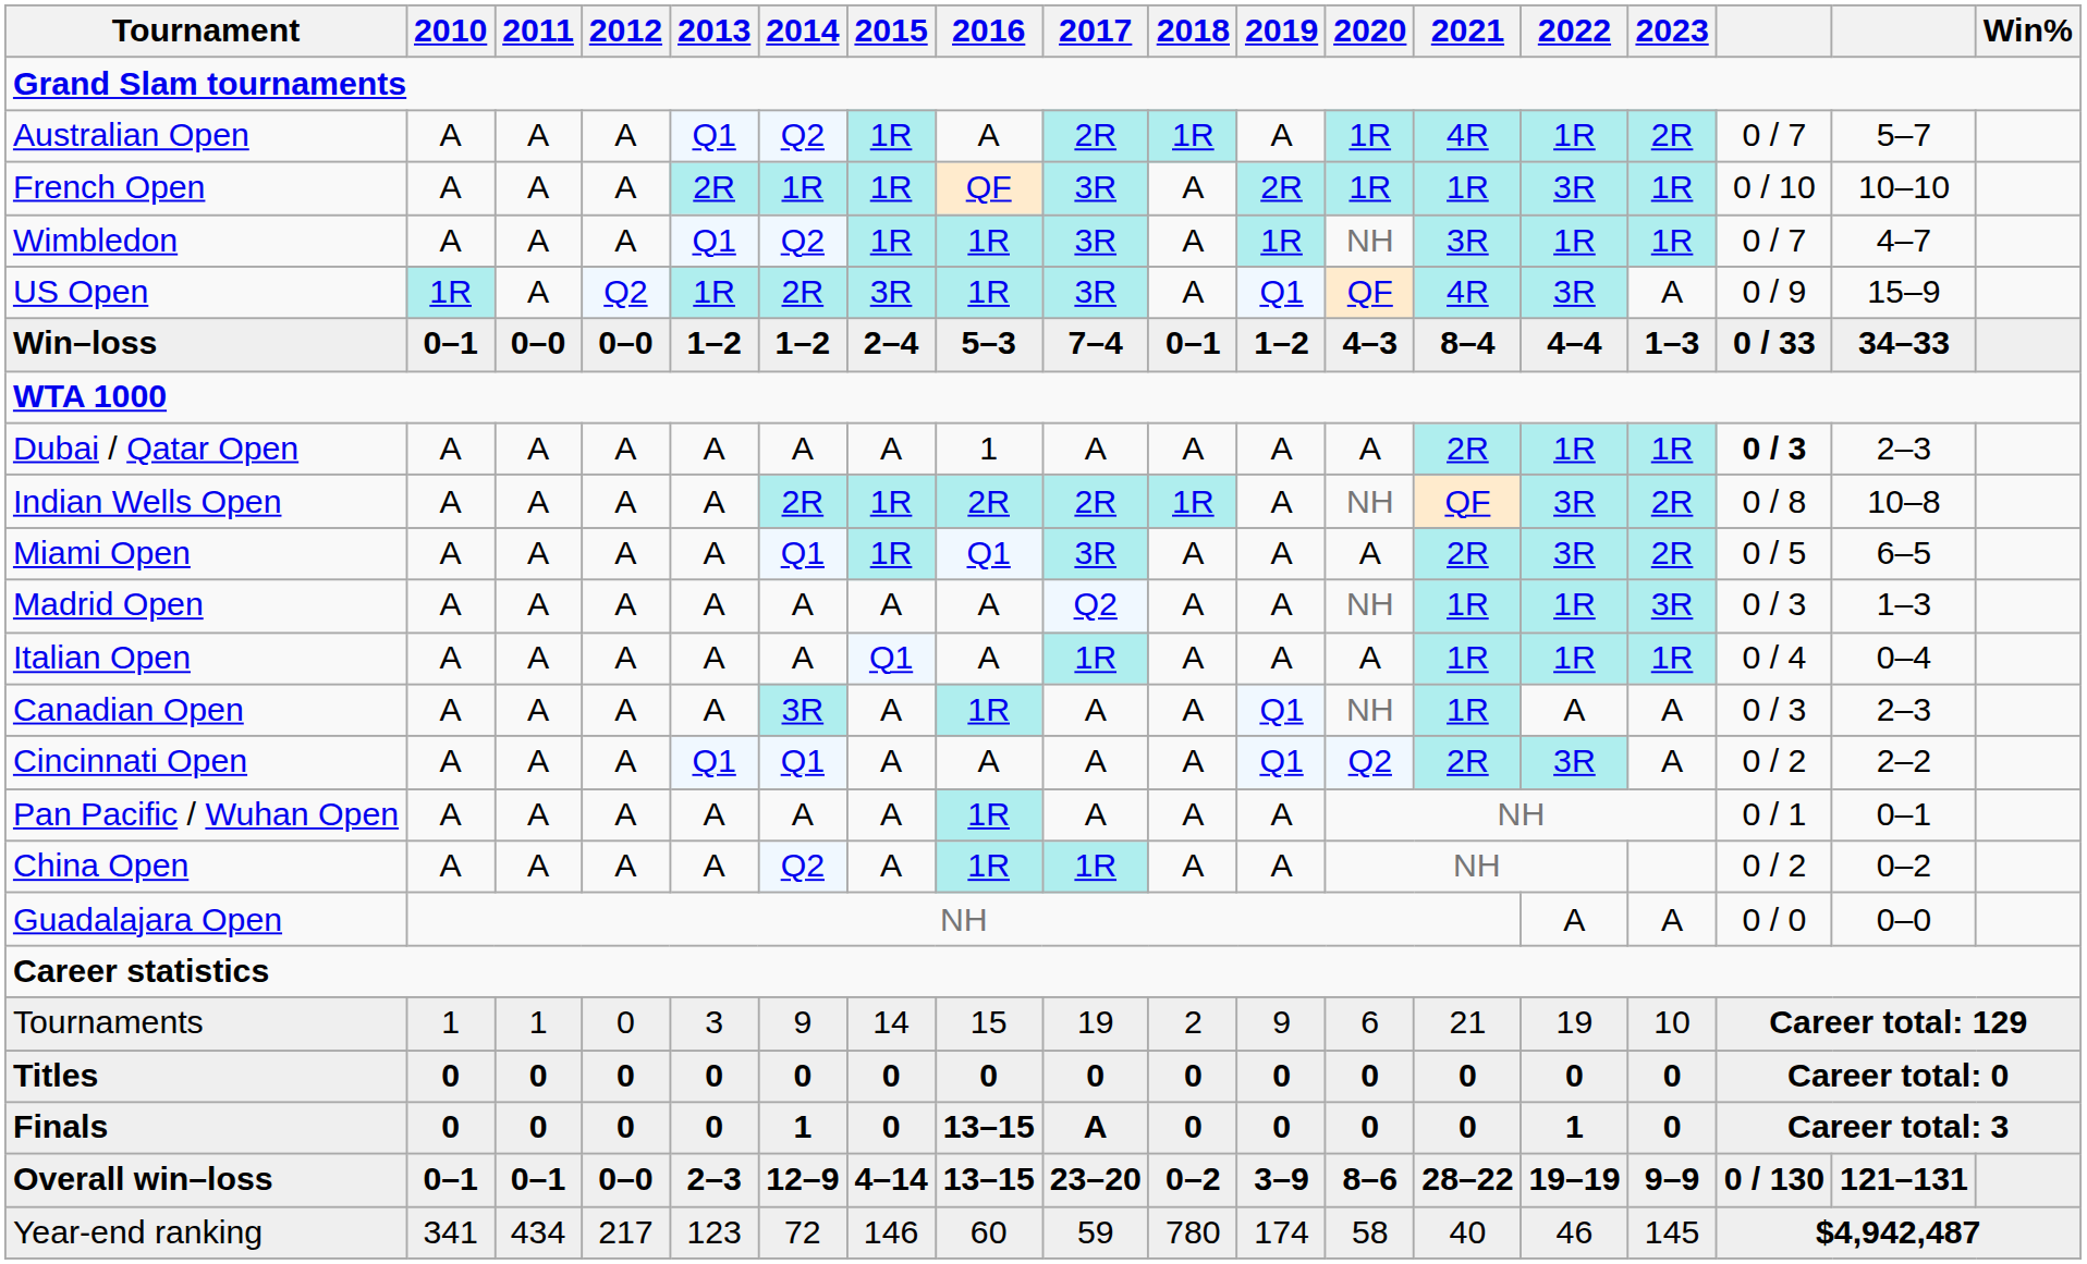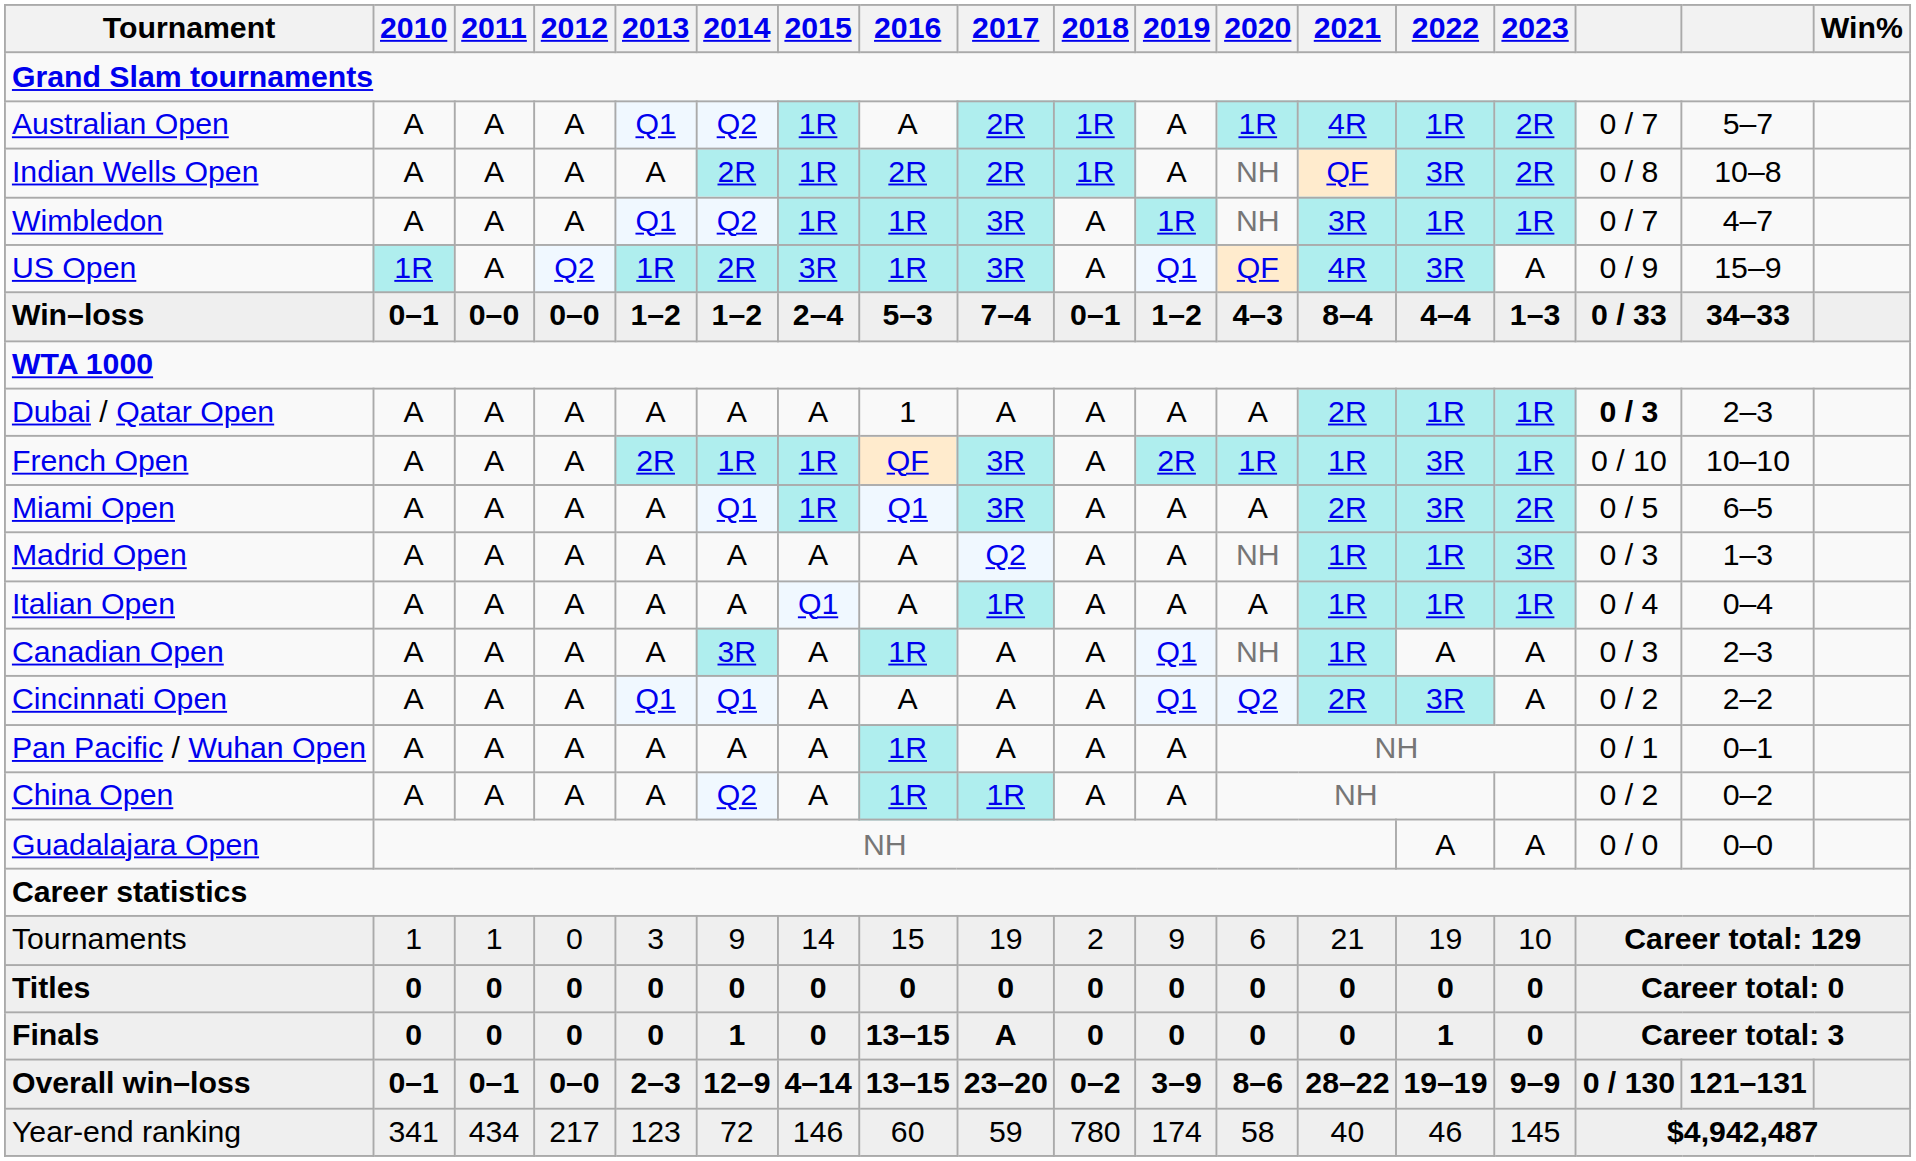 <table class=wikitable style=text-align:center>
 <tr>
 <th>Tournament</th>
 <th><a href='#'>2010</a></th>
 <th><a href='#'>2011</a></th>
 <th><a href='#'>2012</a></th>
 <th><a href='#'>2013</a></th>
 <th><a href='#'>2014</a></th>
 <th><a href='#'>2015</a></th>
 <th><a href='#'>2016</a></th>
 <th><a href='#'>2017</a></th>
 <th><a href='#'>2018</a></th>
 <th><a href='#'>2019</a></th>
 <th><a href='#'>2020</a></th>
 <th><a href='#'>2021</a></th>
 <th><a href='#'>2022</a></th>
 <th><a href='#'>2023</a></th>
 <th></th>
 <th></th>
 <th>Win%</th>
 </tr>
 <tr>
 <td colspan="18" align="left"><strong><a href='#'>Grand Slam tournaments</a></strong></td>
 </tr>
 <tr>
 <td align=left><a href='#'>Australian Open</a></td>
 <td>A</td>
 <td>A</td>
 <td>A</td>
 <td bgcolor=f0f8ff><a href='#'>Q1</a></td>
 <td bgcolor=f0f8ff><a href='#'>Q2</a></td>
 <td style=background:#afeeee><a href='#'>1R</a></td>
 <td>A</td>
 <td style=background:#afeeee><a href='#'>2R</a></td>
 <td style=background:#afeeee><a href='#'>1R</a></td>
 <td>A</td>
 <td style=background:#afeeee><a href='#'>1R</a></td>
 <td style=background:#afeeee><a href='#'>4R</a></td>
 <td style=background:#afeeee><a href='#'>1R</a></td>
 <td bgcolor=afeeee><a href='#'>2R</a></td>
 <td>0 / 7</td>
 <td>5–7</td>
 <td></td>
 </tr>
 <tr>
-<td align=left><a href='#'>French Open</a></td>
+<td align=left><a href='#'>Indian Wells Open</a></td>
+<td>A</td>
 <td>A</td>
 <td>A</td>
 <td>A</td>
 <td bgcolor=afeeee><a href='#'>2R</a></td>
 <td bgcolor=afeeee><a href='#'>1R</a></td>
+<td bgcolor=afeeee><a href='#'>2R</a></td>
+<td bgcolor=afeeee><a href='#'>2R</a></td>
 <td bgcolor=afeeee><a href='#'>1R</a></td>
+<td>A</td>
+<td style=color:#767676>NH</td>
 <td bgcolor=ffebcd><a href='#'>QF</a></td>
 <td bgcolor=afeeee><a href='#'>3R</a></td>
-<td>A</td>
 <td bgcolor=afeeee><a href='#'>2R</a></td>
-<td bgcolor=afeeee><a href='#'>1R</a></td>
-<td bgcolor=afeeee><a href='#'>1R</a></td>
-<td bgcolor=afeeee><a href='#'>3R</a></td>
-<td bgcolor=afeeee><a href='#'>1R</a></td>
-<td>0 / 10</td>
-<td>10–10</td>
+<td>0 / 8</td>
+<td>10–8</td>
 <td></td>
 </tr>
 <tr>
 <td align=left><a href='#'>Wimbledon</a></td>
 <td>A</td>
 <td>A</td>
 <td>A</td>
 <td bgcolor=f0f8ff><a href='#'>Q1</a></td>
 <td bgcolor=f0f8ff><a href='#'>Q2</a></td>
 <td style=background:#afeeee><a href='#'>1R</a></td>
 <td style=background:#afeeee><a href='#'>1R</a></td>
 <td bgcolor=afeeee><a href='#'>3R</a></td>
 <td>A</td>
 <td bgcolor=afeeee><a href='#'>1R</a></td>
 <td style=color:#767676>NH</td>
 <td bgcolor=afeeee><a href='#'>3R</a></td>
 <td bgcolor=afeeee><a href='#'>1R</a></td>
 <td bgcolor=afeeee><a href='#'>1R</a></td>
 <td>0 / 7</td>
 <td>4–7</td>
 <td></td>
 </tr>
 <tr>
 <td style=text-align:left><a href='#'>US Open</a></td>
 <td style=background:#afeeee><a href='#'>1R</a></td>
 <td>A</td>
 <td bgcolor=f0f8ff><a href='#'>Q2</a></td>
 <td style=background:#afeeee><a href='#'>1R</a></td>
 <td style=background:#afeeee><a href='#'>2R</a></td>
 <td style=background:#afeeee><a href='#'>3R</a></td>
 <td style=background:#afeeee><a href='#'>1R</a></td>
 <td style=background:#afeeee><a href='#'>3R</a></td>
 <td>A</td>
 <td bgcolor=f0f8ff><a href='#'>Q1</a></td>
 <td style=background:#ffebcd><a href='#'>QF</a></td>
 <td style=background:#afeeee><a href='#'>4R</a></td>
 <td style=background:#afeeee><a href='#'>3R</a></td>
 <td>A</td>
 <td>0 / 9</td>
 <td>15–9</td>
 <td></td>
 </tr>
 <tr style=background:#efefef;font-weight:bold>
 <td style=text-align:left>Win–loss</td>
 <td>0–1</td>
 <td>0–0</td>
 <td>0–0</td>
 <td>1–2</td>
 <td>1–2</td>
 <td>2–4</td>
 <td>5–3</td>
 <td>7–4</td>
 <td>0–1</td>
 <td>1–2</td>
 <td>4–3</td>
 <td>8–4</td>
 <td>4–4</td>
 <td>1–3</td>
 <td>0 / 33</td>
 <td>34–33</td>
 <td></td>
 </tr>
 <tr>
 <td colspan="18" align="left"><strong><a href='#'>WTA 1000</a></strong></td>
 </tr>
 <tr>
 <td align=left><a href='#'>Dubai</a> / <a href='#'>Qatar Open</a></td>
 <td>A</td>
 <td>A</td>
 <td>A</td>
 <td>A</td>
 <td>A</td>
 <td>A</td>
 <td>1</td>
 <td>A</td>
 <td>A</td>
 <td>A</td>
 <td>A</td>
 <td bgcolor=afeeee><a href='#'>2R</a></td>
 <td bgcolor=afeeee><a href='#'>1R</a></td>
 <td bgcolor=afeeee><a href='#'>1R</a></td>
 <td><strong>0 / 3</strong></td>
 <td>2–3</td>
 <td></td>
 </tr>
 <tr>
-<td align=left><a href='#'>Indian Wells Open</a></td>
-<td>A</td>
+<td align=left><a href='#'>French Open</a></td>
 <td>A</td>
 <td>A</td>
 <td>A</td>
 <td bgcolor=afeeee><a href='#'>2R</a></td>
 <td bgcolor=afeeee><a href='#'>1R</a></td>
-<td bgcolor=afeeee><a href='#'>2R</a></td>
+<td bgcolor=afeeee><a href='#'>1R</a></td>
+<td bgcolor=ffebcd><a href='#'>QF</a></td>
+<td bgcolor=afeeee><a href='#'>3R</a></td>
+<td>A</td>
 <td bgcolor=afeeee><a href='#'>2R</a></td>
 <td bgcolor=afeeee><a href='#'>1R</a></td>
-<td>A</td>
-<td style=color:#767676>NH</td>
-<td bgcolor=ffebcd><a href='#'>QF</a></td>
+<td bgcolor=afeeee><a href='#'>1R</a></td>
 <td bgcolor=afeeee><a href='#'>3R</a></td>
-<td bgcolor=afeeee><a href='#'>2R</a></td>
-<td>0 / 8</td>
-<td>10–8</td>
+<td bgcolor=afeeee><a href='#'>1R</a></td>
+<td>0 / 10</td>
+<td>10–10</td>
 <td></td>
 </tr>
 <tr>
 <td align=left><a href='#'>Miami Open</a></td>
 <td>A</td>
 <td>A</td>
 <td>A</td>
 <td>A</td>
 <td bgcolor=f0f8ff><a href='#'>Q1</a></td>
 <td bgcolor=afeeee><a href='#'>1R</a></td>
 <td bgcolor=f0f8ff><a href='#'>Q1</a></td>
 <td bgcolor=afeeee><a href='#'>3R</a></td>
 <td>A</td>
 <td>A</td>
 <td>A</td>
 <td bgcolor=afeeee><a href='#'>2R</a></td>
 <td bgcolor=afeeee><a href='#'>3R</a></td>
 <td bgcolor=afeeee><a href='#'>2R</a></td>
 <td>0 / 5</td>
 <td>6–5</td>
 <td></td>
 </tr>
 <tr>
 <td align=left><a href='#'>Madrid Open</a></td>
 <td>A</td>
 <td>A</td>
 <td>A</td>
 <td>A</td>
 <td>A</td>
 <td>A</td>
 <td>A</td>
 <td bgcolor=f0f8ff><a href='#'>Q2</a></td>
 <td>A</td>
 <td>A</td>
 <td style=color:#767676>NH</td>
 <td bgcolor=afeeee><a href='#'>1R</a></td>
 <td bgcolor=afeeee><a href='#'>1R</a></td>
 <td bgcolor=afeeee><a href='#'>3R</a></td>
 <td>0 / 3</td>
 <td>1–3</td>
 <td></td>
 </tr>
 <tr>
 <td align=left><a href='#'>Italian Open</a></td>
 <td>A</td>
 <td>A</td>
 <td>A</td>
 <td>A</td>
 <td>A</td>
 <td bgcolor=f0f8ff><a href='#'>Q1</a></td>
 <td>A</td>
 <td bgcolor=afeeee><a href='#'>1R</a></td>
 <td>A</td>
 <td>A</td>
 <td>A</td>
 <td bgcolor=afeeee><a href='#'>1R</a></td>
 <td bgcolor=afeeee><a href='#'>1R</a></td>
 <td bgcolor=afeeee><a href='#'>1R</a></td>
 <td>0 / 4</td>
 <td>0–4</td>
 <td></td>
 </tr>
 <tr>
 <td align=left><a href='#'>Canadian Open</a></td>
 <td>A</td>
 <td>A</td>
 <td>A</td>
 <td>A</td>
 <td bgcolor=afeeee><a href='#'>3R</a></td>
 <td>A</td>
 <td bgcolor=afeeee><a href='#'>1R</a></td>
 <td>A</td>
 <td>A</td>
 <td bgcolor=f0f8ff><a href='#'>Q1</a></td>
 <td style=color:#767676>NH</td>
 <td bgcolor=afeeee><a href='#'>1R</a></td>
 <td>A</td>
 <td>A</td>
 <td>0 / 3</td>
 <td>2–3</td>
 <td></td>
 </tr>
 <tr>
 <td align=left><a href='#'>Cincinnati Open</a></td>
 <td>A</td>
 <td>A</td>
 <td>A</td>
 <td bgcolor=f0f8ff><a href='#'>Q1</a></td>
 <td bgcolor=f0f8ff><a href='#'>Q1</a></td>
 <td>A</td>
 <td>A</td>
 <td>A</td>
 <td>A</td>
 <td bgcolor=f0f8ff><a href='#'>Q1</a></td>
 <td bgcolor=f0f8ff><a href='#'>Q2</a></td>
 <td bgcolor=afeeee><a href='#'>2R</a></td>
 <td bgcolor=afeeee><a href='#'>3R</a></td>
 <td>A</td>
 <td>0 / 2</td>
 <td>2–2</td>
 <td></td>
 </tr>
 <tr>
 <td align=left><a href='#'>Pan Pacific</a> / <a href='#'>Wuhan Open</a></td>
 <td>A</td>
 <td>A</td>
 <td>A</td>
 <td>A</td>
 <td>A</td>
 <td>A</td>
 <td bgcolor=afeeee><a href='#'>1R</a></td>
 <td>A</td>
 <td>A</td>
 <td>A</td>
 <td colspan=4 style=color:#767676>NH</td>
 <td>0 / 1</td>
 <td>0–1</td>
 <td></td>
 </tr>
 <tr>
 <td align=left><a href='#'>China Open</a></td>
 <td>A</td>
 <td>A</td>
 <td>A</td>
 <td>A</td>
 <td bgcolor=f0f8ff><a href='#'>Q2</a></td>
 <td>A</td>
 <td bgcolor=afeeee><a href='#'>1R</a></td>
 <td bgcolor=afeeee><a href='#'>1R</a></td>
 <td>A</td>
 <td>A</td>
 <td colspan=3 style=color:#767676>NH</td>
 <td></td>
 <td>0 / 2</td>
 <td>0–2</td>
 <td></td>
 </tr>
 <tr>
 <td align=left><a href='#'>Guadalajara Open</a></td>
 <td colspan=12 style=color:#767676>NH</td>
 <td>A</td>
 <td>A</td>
 <td>0 / 0</td>
 <td>0–0</td>
 <td></td>
 </tr>
 <tr>
 <td colspan="18" align="left"><strong>Career statistics</strong></td>
 </tr>
 <tr bgcolor=efefef>
 <td align=left>Tournaments</td>
 <td>1</td>
 <td>1</td>
 <td>0</td>
 <td>3</td>
 <td>9</td>
 <td>14</td>
 <td>15</td>
 <td>19</td>
 <td>2</td>
 <td>9</td>
 <td>6</td>
 <td>21</td>
 <td>19</td>
 <td>10</td>
 <td colspan="3"><strong>Career total: 129</strong></td>
 </tr>
 <tr style="background:#efefef;font-weight:bold">
 <td align="left">Titles</td>
 <td>0</td>
 <td>0</td>
 <td>0</td>
 <td>0</td>
 <td>0</td>
 <td>0</td>
 <td>0</td>
 <td>0</td>
 <td>0</td>
 <td>0</td>
 <td>0</td>
 <td>0</td>
 <td>0</td>
 <td>0</td>
 <td colspan="3">Career total: 0</td>
 </tr>
 <tr style=background:#efefef;font-weight:bold>
 <td align=left>Finals</td>
 <td>0</td>
 <td>0</td>
 <td>0</td>
 <td>0</td>
 <td>1</td>
 <td>0</td>
 <td>13–15</td>
 <td>A</td>
 <td>0</td>
 <td>0</td>
 <td>0</td>
 <td>0</td>
 <td>1</td>
 <td>0</td>
 <td colspan=3>Career total: 3</td>
 </tr>
 <tr style=background:#efefef;font-weight:bold>
 <td align=left>Overall win–loss</td>
 <td>0–1</td>
 <td>0–1</td>
 <td>0–0</td>
 <td>2–3</td>
 <td>12–9</td>
 <td>4–14</td>
 <td>13–15</td>
 <td>23–20</td>
 <td>0–2</td>
 <td>3–9</td>
 <td>8–6</td>
 <td>28–22</td>
 <td>19–19</td>
 <td>9–9</td>
 <td>0 / 130</td>
 <td>121–131</td>
 <td></td>
 </tr>
 <tr bgcolor=efefef>
 <td align=left>Year-end ranking</td>
 <td>341</td>
 <td>434</td>
 <td>217</td>
 <td>123</td>
 <td>72</td>
 <td>146</td>
 <td>60</td>
 <td>59</td>
 <td>780</td>
 <td>174</td>
 <td>58</td>
 <td>40</td>
 <td>46</td>
 <td>145</td>
 <td colspan=3><strong>$4,942,487</strong></td>
 </tr>
 </table>
